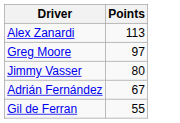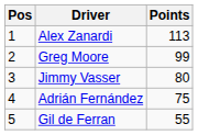 <table class="wikitable" style="font-size: 95%;">
 <tr>
+<th>Pos</th>
 <th>Driver</th>
 <th>Points</th>
 </tr>
 <tr>
+<td>1</td>
 <td> <a href='#'>Alex Zanardi</a></td>
 <td align="right">113</td>
 </tr>
 <tr>
+<td>2</td>
 <td> <a href='#'>Greg Moore</a></td>
-<td align="right">97</td>
+<td align="right">99</td>
 </tr>
 <tr>
+<td>3</td>
 <td> <a href='#'>Jimmy Vasser</a></td>
 <td align="right">80</td>
 </tr>
 <tr>
+<td>4</td>
 <td> <a href='#'>Adrián Fernández</a></td>
-<td align="right">67</td>
+<td align="right">75</td>
 </tr>
 <tr>
+<td>5</td>
 <td> <a href='#'>Gil de Ferran</a></td>
 <td align="right">55</td>
 </tr>
 </table>
